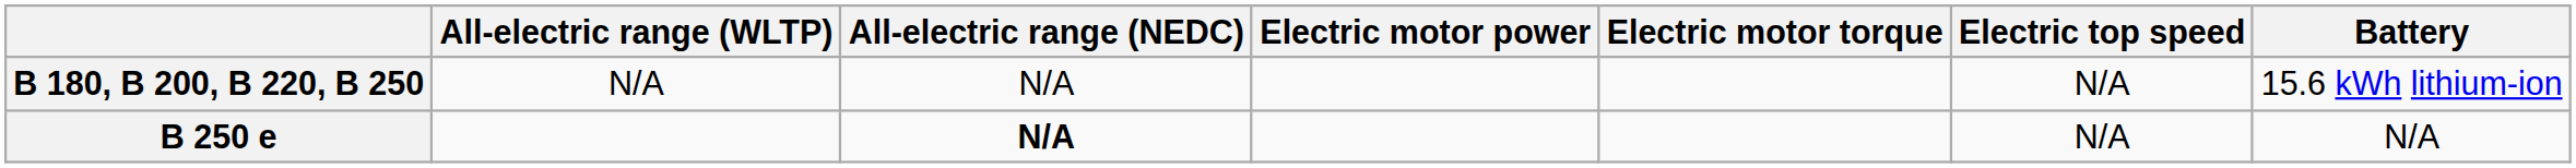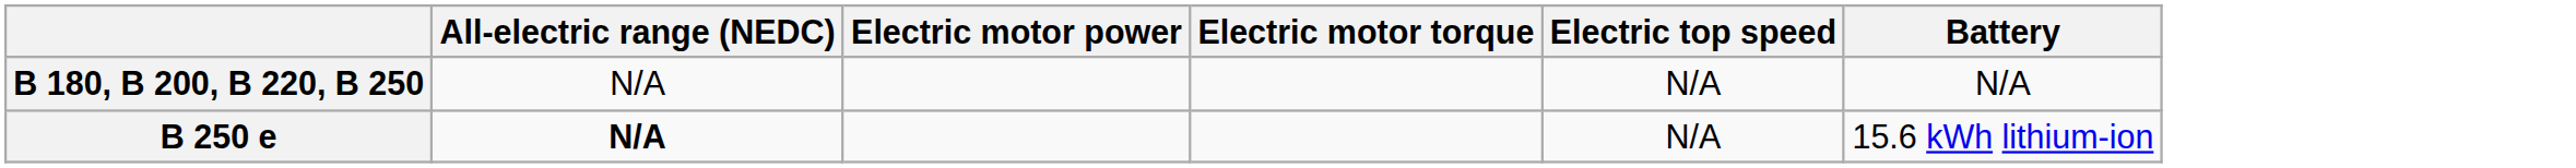 <table class="wikitable" style="font-size:85%;text-align:center;">
 <tr>
 <th></th>
-<th>All-electric range (WLTP)</th>
 <th>All-electric range (NEDC)</th>
 <th>Electric motor power</th>
 <th>Electric motor torque</th>
 <th>Electric top speed</th>
 <th>Battery</th>
 </tr>
 <tr>
 <th>B 180, B 200, B 220, B 250</th>
 <td>N/A</td>
+<td></td>
+<td></td>
 <td>N/A</td>
+<td>N/A</td>
+</tr>
+<tr>
+<th>B 250 e</th>
+<td><strong>N/A</strong></td>
 <td></td>
 <td></td>
 <td>N/A</td>
 <td>15.6 <a href='#'>kWh</a> <a href='#'>lithium-ion</a></td>
 </tr>
-<tr>
-<th>B 250 e</th>
-<td></td>
-<td><strong>N/A</strong></td>
-<td></td>
-<td></td>
-<td>N/A</td>
-<td>N/A</td>
-</tr>
 </table>
